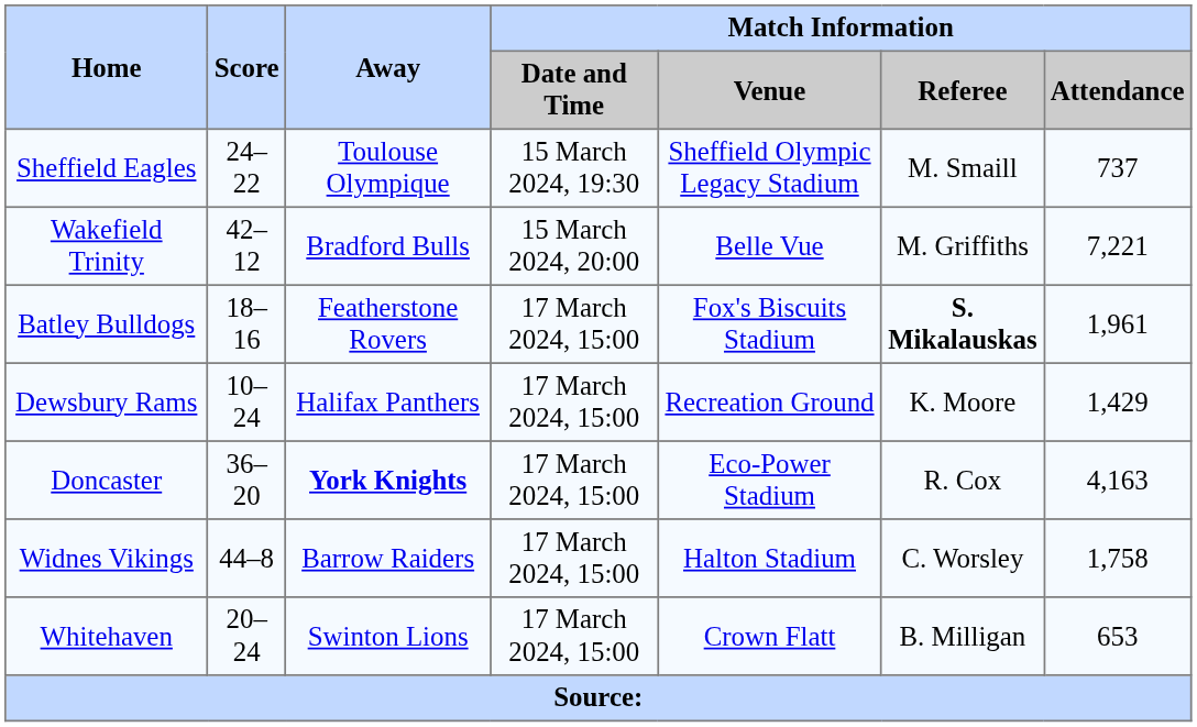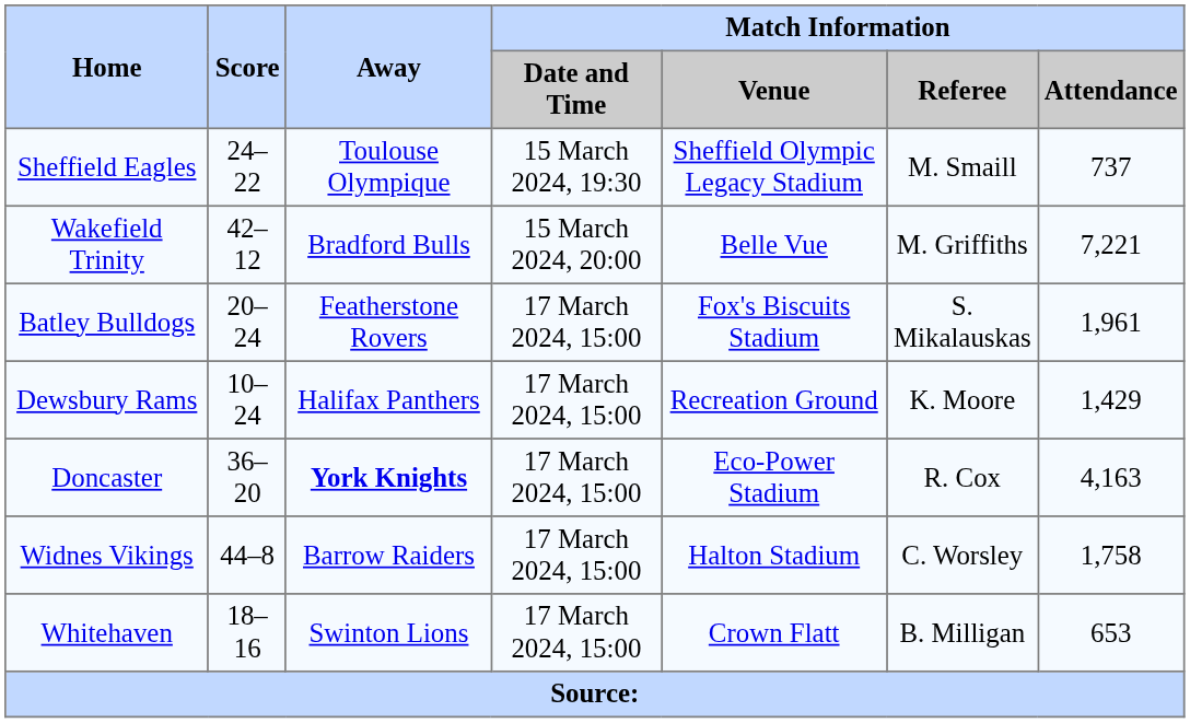 <table border=1 style="border-collapse:collapse; font-size:90%; text-align:center;" cellpadding=3 cellspacing=0 width=100%>
 <tr bgcolor=#C1D8FF>
 <th scope="col" rowspan=2 width=19%>Home</th>
 <th scope="col" rowspan=2 width=6%>Score</th>
 <th scope="col" rowspan=2 width=19%>Away</th>
 <th colspan=6>Match Information</th>
 </tr>
 <tr bgcolor=#CCCCCC>
 <th scope="col" width=17%>Date and Time</th>
 <th scope="col" width=22%>Venue</th>
 <th scope="col" width=10%>Referee</th>
 <th scope="col" width=7%>Attendance</th>
 </tr>
 <tr bgcolor=#F5FAFF>
 <td> <a href='#'>Sheffield Eagles</a></td>
 <td>24–22</td>
 <td> <a href='#'>Toulouse Olympique</a></td>
 <td>15 March 2024, 19:30</td>
 <td><a href='#'>Sheffield Olympic Legacy Stadium</a></td>
 <td>M. Smaill</td>
 <td>737</td>
 </tr>
 <tr bgcolor=#F5FAFF>
 <td> <a href='#'>Wakefield Trinity</a></td>
 <td>42–12</td>
 <td> <a href='#'>Bradford Bulls</a></td>
 <td>15 March 2024, 20:00</td>
 <td><a href='#'>Belle Vue</a></td>
 <td>M. Griffiths</td>
 <td>7,221</td>
 </tr>
 <tr bgcolor=#F5FAFF>
 <td> <a href='#'>Batley Bulldogs</a></td>
-<td>18–16</td>
+<td>20–24</td>
 <td> <a href='#'>Featherstone Rovers</a></td>
 <td>17 March 2024, 15:00</td>
 <td><a href='#'>Fox's Biscuits Stadium</a></td>
-<td><strong>S. Mikalauskas</strong></td>
+<td>S. Mikalauskas</td>
 <td>1,961</td>
 </tr>
 <tr bgcolor=#F5FAFF>
 <td> <a href='#'>Dewsbury Rams</a></td>
 <td>10–24</td>
 <td> <a href='#'>Halifax Panthers</a></td>
 <td>17 March 2024, 15:00</td>
 <td><a href='#'>Recreation Ground</a></td>
 <td>K. Moore</td>
 <td>1,429</td>
 </tr>
 <tr bgcolor=#F5FAFF>
 <td> <a href='#'>Doncaster</a></td>
 <td>36–20</td>
 <td><strong> <a href='#'>York Knights</a></strong></td>
 <td>17 March 2024, 15:00</td>
 <td><a href='#'>Eco-Power Stadium</a></td>
 <td>R. Cox</td>
 <td>4,163</td>
 </tr>
 <tr bgcolor=#F5FAFF>
 <td> <a href='#'>Widnes Vikings</a></td>
 <td>44–8</td>
 <td> <a href='#'>Barrow Raiders</a></td>
 <td>17 March 2024, 15:00</td>
 <td><a href='#'>Halton Stadium</a></td>
 <td>C. Worsley</td>
 <td>1,758</td>
 </tr>
 <tr bgcolor=#F5FAFF>
 <td> <a href='#'>Whitehaven</a></td>
-<td>20–24</td>
+<td>18–16</td>
 <td> <a href='#'>Swinton Lions</a></td>
 <td>17 March 2024, 15:00</td>
 <td><a href='#'>Crown Flatt</a></td>
 <td>B. Milligan</td>
 <td>653</td>
 </tr>
 <tr style="background:#c1d8ff;">
 <th colspan=7>Source:</th>
 </tr>
 </table>
